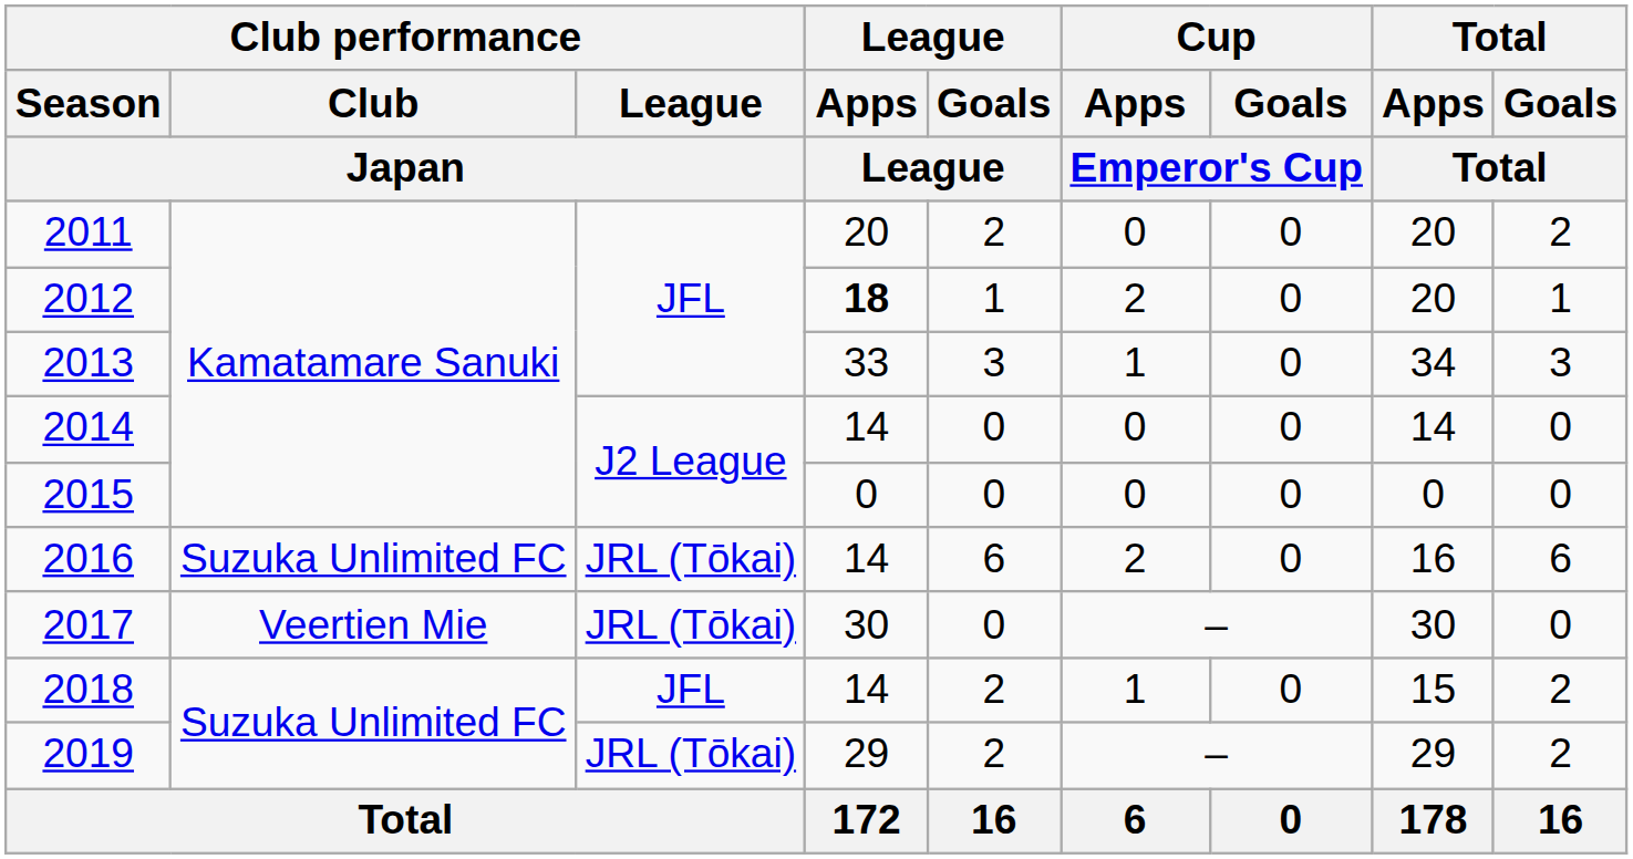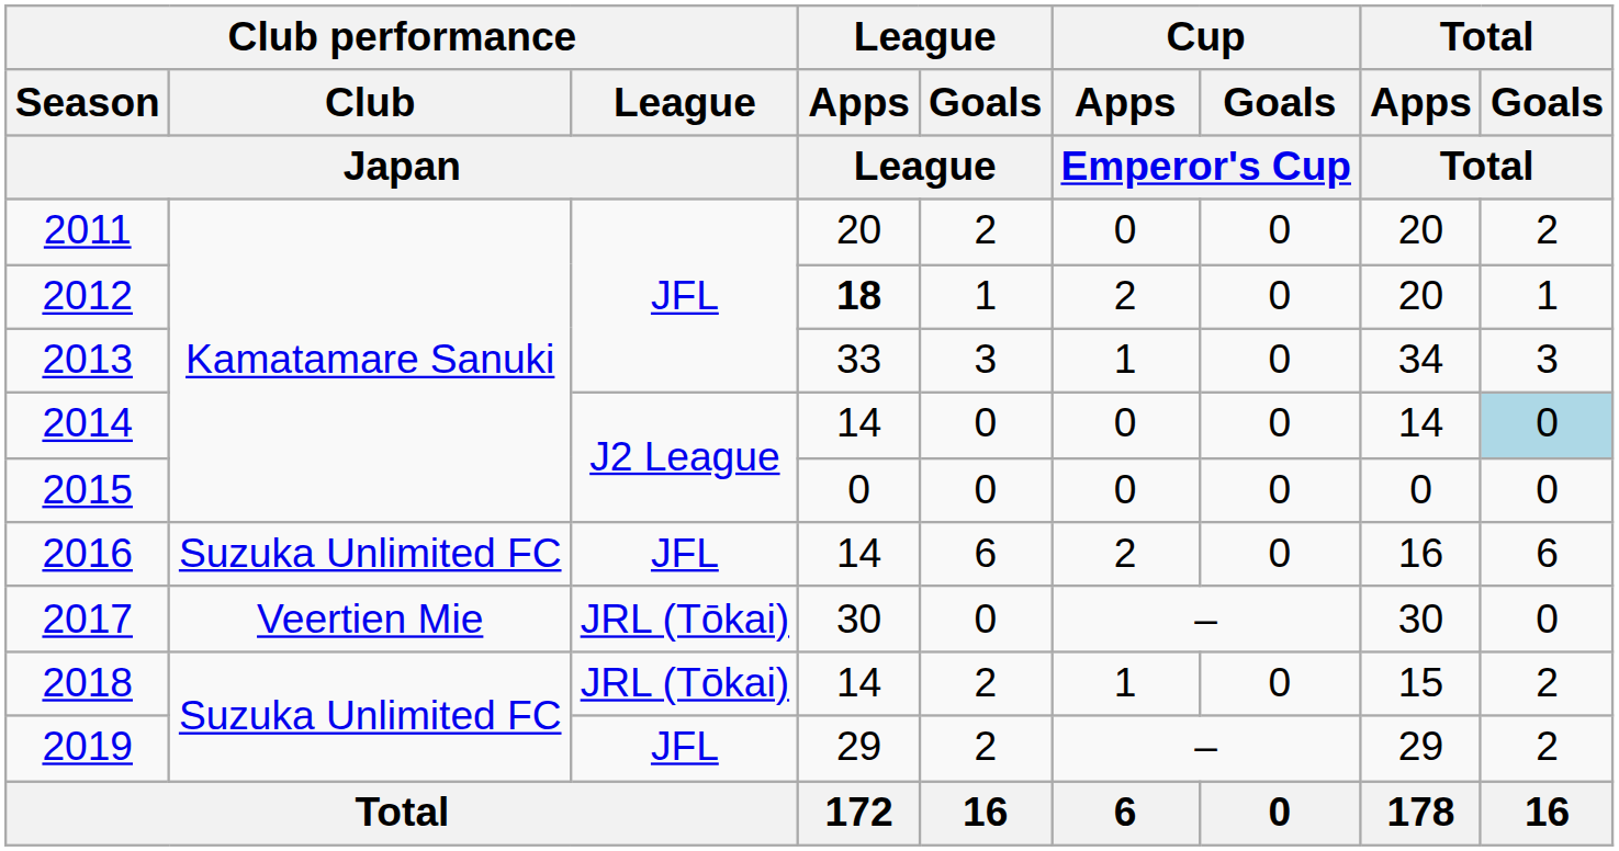 <table class="wikitable" style="text-align:center;">
 <tr>
 <th colspan=3>Club performance</th>
 <th colspan=2>League</th>
 <th colspan=2>Cup</th>
 <th colspan=2>Total</th>
 </tr>
 <tr>
 <th>Season</th>
 <th>Club</th>
 <th>League</th>
 <th>Apps</th>
 <th>Goals</th>
 <th>Apps</th>
 <th>Goals</th>
 <th>Apps</th>
 <th>Goals</th>
 </tr>
 <tr>
 <th colspan=3>Japan</th>
 <th colspan=2>League</th>
 <th colspan=2><a href='#'>Emperor's Cup</a></th>
 <th colspan=2>Total</th>
 </tr>
 <tr>
 <td><a href='#'>2011</a></td>
 <td rowspan="5"><a href='#'>Kamatamare Sanuki</a></td>
 <td rowspan="3"><a href='#'>JFL</a></td>
 <td>20</td>
 <td>2</td>
 <td>0</td>
 <td>0</td>
 <td>20</td>
 <td>2</td>
 </tr>
 <tr>
 <td><a href='#'>2012</a></td>
 <td><strong>18</strong></td>
 <td>1</td>
 <td>2</td>
 <td>0</td>
 <td>20</td>
 <td>1</td>
 </tr>
 <tr>
 <td><a href='#'>2013</a></td>
 <td>33</td>
 <td>3</td>
 <td>1</td>
 <td>0</td>
 <td>34</td>
 <td>3</td>
 </tr>
 <tr>
 <td><a href='#'>2014</a></td>
 <td rowspan="2"><a href='#'>J2 League</a></td>
 <td>14</td>
 <td>0</td>
 <td>0</td>
 <td>0</td>
 <td>14</td>
-<td>0</td>
+<td style="background: lightblue;">0</td>
 </tr>
 <tr>
 <td><a href='#'>2015</a></td>
 <td>0</td>
 <td>0</td>
 <td>0</td>
 <td>0</td>
 <td>0</td>
 <td>0</td>
 </tr>
 <tr>
 <td><a href='#'>2016</a></td>
 <td><a href='#'>Suzuka Unlimited FC</a></td>
-<td><a href='#'>JRL (Tōkai)</a></td>
+<td><a href='#'>JFL</a></td>
 <td>14</td>
 <td>6</td>
 <td>2</td>
 <td>0</td>
 <td>16</td>
 <td>6</td>
 </tr>
 <tr>
 <td><a href='#'>2017</a></td>
 <td><a href='#'>Veertien Mie</a></td>
 <td><a href='#'>JRL (Tōkai)</a></td>
 <td>30</td>
 <td>0</td>
 <td colspan="2">–</td>
 <td>30</td>
 <td>0</td>
 </tr>
 <tr>
 <td><a href='#'>2018</a></td>
 <td rowspan="2"><a href='#'>Suzuka Unlimited FC</a></td>
-<td><a href='#'>JFL</a></td>
+<td><a href='#'>JRL (Tōkai)</a></td>
 <td>14</td>
 <td>2</td>
 <td>1</td>
 <td>0</td>
 <td>15</td>
 <td>2</td>
 </tr>
 <tr>
 <td><a href='#'>2019</a></td>
-<td><a href='#'>JRL (Tōkai)</a></td>
+<td><a href='#'>JFL</a></td>
 <td>29</td>
 <td>2</td>
 <td colspan="2">–</td>
 <td>29</td>
 <td>2</td>
 </tr>
 <tr>
 <th colspan=3>Total</th>
 <th>172</th>
 <th>16</th>
 <th>6</th>
 <th>0</th>
 <th>178</th>
 <th>16</th>
 </tr>
 </table>
